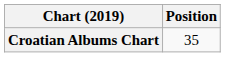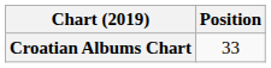 <table class="wikitable sortable plainrowheaders">
 <tr>
 <th scope="col">Chart (2019)</th>
 <th scope="col">Position</th>
 </tr>
 <tr>
 <th scope="row">Croatian Albums Chart</th>
-<td align="center">35</td>
+<td align="center">33</td>
 </tr>
 </table>
